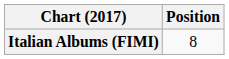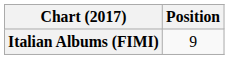 <table class="wikitable plainrowheaders" style="text-align:center">
 <tr>
 <th>Chart (2017)</th>
 <th>Position</th>
 </tr>
 <tr>
 <th scope="row">Italian Albums (FIMI)</th>
-<td>8</td>
+<td>9</td>
 </tr>
 </table>
